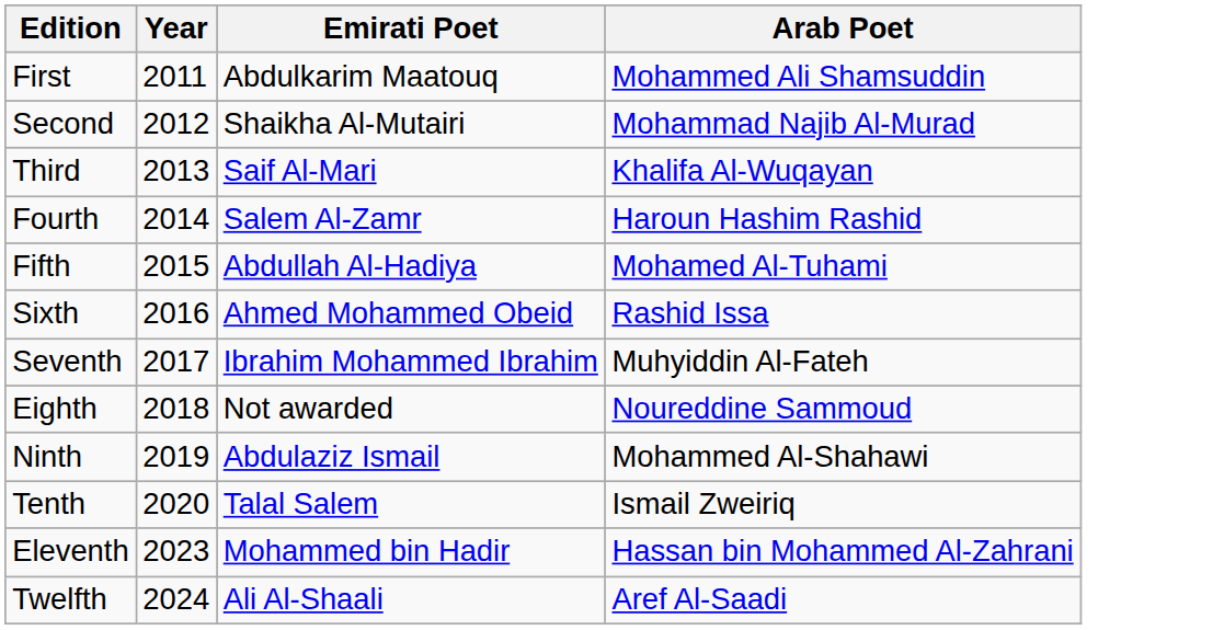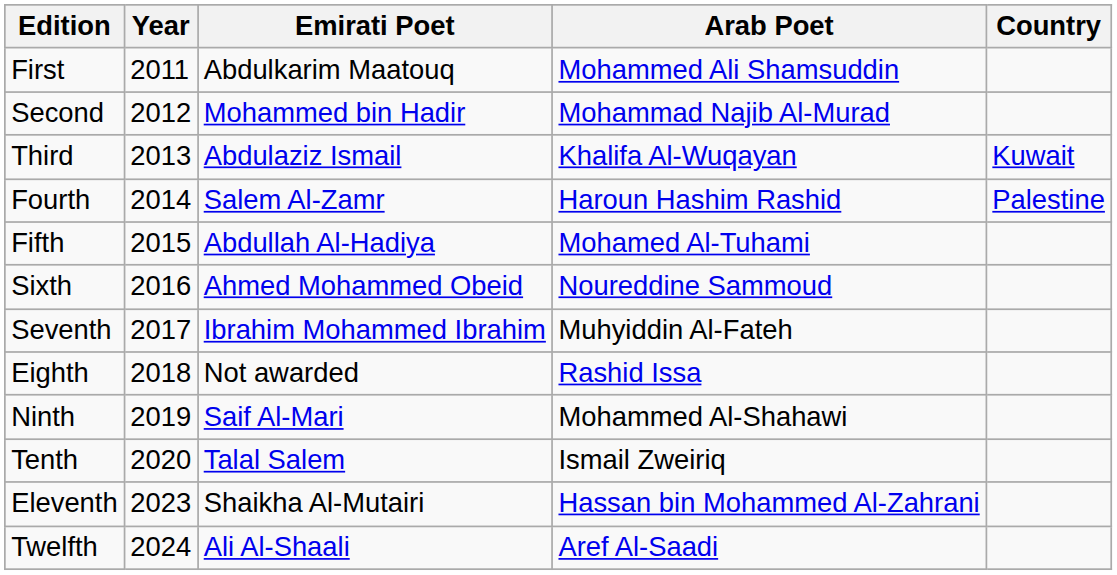 <table class="wikitable">
 <tr>
 <th>Edition</th>
 <th>Year</th>
 <th>Emirati Poet</th>
 <th>Arab Poet</th>
+<th>Country</th>
 </tr>
 <tr>
 <td>First</td>
 <td>2011</td>
 <td>Abdulkarim Maatouq</td>
 <td><a href='#'>Mohammed Ali Shamsuddin</a></td>
+<td></td>
 </tr>
 <tr>
 <td>Second</td>
 <td>2012</td>
-<td>Shaikha Al-Mutairi</td>
+<td><a href='#'>Mohammed bin Hadir</a></td>
 <td><a href='#'>Mohammad Najib Al-Murad</a></td>
+<td></td>
 </tr>
 <tr>
 <td>Third</td>
 <td>2013</td>
-<td><a href='#'>Saif Al-Mari</a></td>
+<td><a href='#'>Abdulaziz Ismail</a></td>
 <td><a href='#'>Khalifa Al-Wuqayan</a></td>
+<td> <a href='#'>Kuwait</a></td>
 </tr>
 <tr>
 <td>Fourth</td>
 <td>2014</td>
 <td><a href='#'>Salem Al-Zamr</a></td>
 <td><a href='#'>Haroun Hashim Rashid</a></td>
+<td> <a href='#'>Palestine</a></td>
 </tr>
 <tr>
 <td>Fifth</td>
 <td>2015</td>
 <td><a href='#'>Abdullah Al-Hadiya</a></td>
 <td><a href='#'>Mohamed Al-Tuhami</a></td>
+<td></td>
 </tr>
 <tr>
 <td>Sixth</td>
 <td>2016</td>
 <td><a href='#'>Ahmed Mohammed Obeid</a></td>
-<td><a href='#'>Rashid Issa</a></td>
+<td><a href='#'>Noureddine Sammoud</a></td>
+<td></td>
 </tr>
 <tr>
 <td>Seventh</td>
 <td>2017</td>
 <td><a href='#'>Ibrahim Mohammed Ibrahim</a></td>
 <td>Muhyiddin Al-Fateh </td>
+<td></td>
 </tr>
 <tr>
 <td>Eighth</td>
 <td>2018</td>
 <td>Not awarded</td>
-<td><a href='#'>Noureddine Sammoud</a></td>
+<td><a href='#'>Rashid Issa</a></td>
+<td></td>
 </tr>
 <tr>
 <td>Ninth</td>
 <td>2019</td>
-<td><a href='#'>Abdulaziz Ismail</a></td>
+<td><a href='#'>Saif Al-Mari</a></td>
 <td>Mohammed Al-Shahawi</td>
+<td></td>
 </tr>
 <tr>
 <td>Tenth</td>
 <td>2020</td>
 <td><a href='#'>Talal Salem</a></td>
 <td>Ismail Zweiriq</td>
+<td></td>
 </tr>
 <tr>
 <td>Eleventh</td>
 <td>2023</td>
-<td><a href='#'>Mohammed bin Hadir</a></td>
+<td>Shaikha Al-Mutairi</td>
 <td><a href='#'>Hassan bin Mohammed Al-Zahrani</a></td>
+<td></td>
 </tr>
 <tr>
 <td>Twelfth</td>
 <td>2024</td>
 <td><a href='#'>Ali Al-Shaali</a></td>
 <td><a href='#'>Aref Al-Saadi</a></td>
+<td></td>
 </tr>
 </table>
